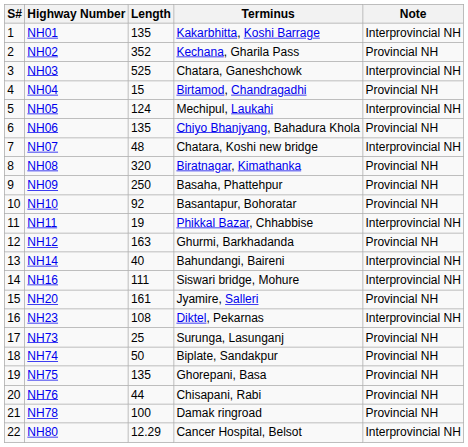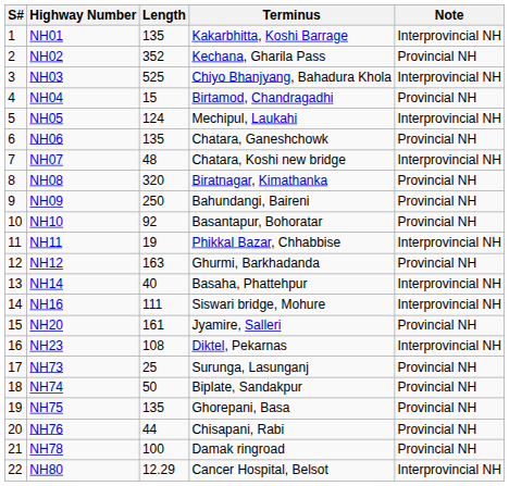 <table class="wikitable sortable">
 <tr>
 <th>S#</th>
 <th>Highway Number</th>
 <th>Length</th>
 <th>Terminus</th>
 <th>Note</th>
 </tr>
 <tr>
 <td>1</td>
 <td><a href='#'>NH01</a></td>
 <td>135</td>
 <td><a href='#'>Kakarbhitta</a>, <a href='#'>Koshi Barrage</a></td>
 <td>Interprovincial NH</td>
 </tr>
 <tr>
 <td>2</td>
 <td><a href='#'>NH02</a></td>
 <td>352</td>
 <td><a href='#'>Kechana</a>, Gharila Pass</td>
 <td>Provincial NH</td>
 </tr>
 <tr>
 <td>3</td>
 <td><a href='#'>NH03</a></td>
 <td>525</td>
-<td>Chatara, Ganeshchowk</td>
+<td><a href='#'>Chiyo Bhanjyang</a>, Bahadura Khola</td>
 <td>Interprovincial NH</td>
 </tr>
 <tr>
 <td>4</td>
 <td><a href='#'>NH04</a></td>
 <td>15</td>
 <td><a href='#'>Birtamod</a>, <a href='#'>Chandragadhi</a></td>
 <td>Provincial NH</td>
 </tr>
 <tr>
 <td>5</td>
 <td><a href='#'>NH05</a></td>
 <td>124</td>
 <td>Mechipul, <a href='#'>Laukahi</a></td>
 <td>Interprovincial NH</td>
 </tr>
 <tr>
 <td>6</td>
 <td><a href='#'>NH06</a></td>
 <td>135</td>
-<td><a href='#'>Chiyo Bhanjyang</a>, Bahadura Khola</td>
+<td>Chatara, Ganeshchowk</td>
 <td>Provincial NH</td>
 </tr>
 <tr>
 <td>7</td>
 <td><a href='#'>NH07</a></td>
 <td>48</td>
 <td>Chatara, Koshi new bridge</td>
 <td>Interprovincial NH</td>
 </tr>
 <tr>
 <td>8</td>
 <td><a href='#'>NH08</a></td>
 <td>320</td>
 <td><a href='#'>Biratnagar</a>, <a href='#'>Kimathanka</a></td>
 <td>Provincial NH</td>
 </tr>
 <tr>
 <td>9</td>
 <td><a href='#'>NH09</a></td>
 <td>250</td>
-<td>Basaha, Phattehpur</td>
+<td>Bahundangi, Baireni</td>
 <td>Provincial NH</td>
 </tr>
 <tr>
 <td>10</td>
 <td><a href='#'>NH10</a></td>
 <td>92</td>
 <td>Basantapur, Bohoratar</td>
 <td>Provincial NH</td>
 </tr>
 <tr>
 <td>11</td>
 <td><a href='#'>NH11</a></td>
 <td>19</td>
 <td><a href='#'>Phikkal Bazar</a>, Chhabbise</td>
 <td>Interprovincial NH</td>
 </tr>
 <tr>
 <td>12</td>
 <td><a href='#'>NH12</a></td>
 <td>163</td>
 <td>Ghurmi, Barkhadanda</td>
 <td>Provincial NH</td>
 </tr>
 <tr>
 <td>13</td>
 <td><a href='#'>NH14</a></td>
 <td>40</td>
-<td>Bahundangi, Baireni</td>
+<td>Basaha, Phattehpur</td>
 <td>Interprovincial NH</td>
 </tr>
 <tr>
 <td>14</td>
 <td><a href='#'>NH16</a></td>
 <td>111</td>
 <td>Siswari bridge, Mohure</td>
 <td>Interprovincial NH</td>
 </tr>
 <tr>
 <td>15</td>
 <td><a href='#'>NH20</a></td>
 <td>161</td>
 <td>Jyamire, <a href='#'>Salleri</a></td>
 <td>Provincial NH</td>
 </tr>
 <tr>
 <td>16</td>
 <td><a href='#'>NH23</a></td>
 <td>108</td>
 <td><a href='#'>Diktel</a>, Pekarnas</td>
 <td>Interprovincial NH</td>
 </tr>
 <tr>
 <td>17</td>
 <td><a href='#'>NH73</a></td>
 <td>25</td>
 <td>Surunga, Lasunganj</td>
 <td>Provincial NH</td>
 </tr>
 <tr>
 <td>18</td>
 <td><a href='#'>NH74</a></td>
 <td>50</td>
 <td>Biplate, Sandakpur</td>
 <td>Provincial NH</td>
 </tr>
 <tr>
 <td>19</td>
 <td><a href='#'>NH75</a></td>
 <td>135</td>
 <td>Ghorepani, Basa</td>
 <td>Provincial NH</td>
 </tr>
 <tr>
 <td>20</td>
 <td><a href='#'>NH76</a></td>
 <td>44</td>
 <td>Chisapani, Rabi</td>
 <td>Provincial NH</td>
 </tr>
 <tr>
 <td>21</td>
 <td><a href='#'>NH78</a></td>
 <td>100</td>
 <td>Damak ringroad</td>
 <td>Provincial NH</td>
 </tr>
 <tr>
 <td>22</td>
 <td><a href='#'>NH80</a></td>
 <td>12.29</td>
 <td>Cancer Hospital, Belsot</td>
 <td>Interprovincial NH</td>
 </tr>
 </table>
